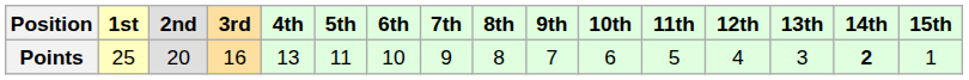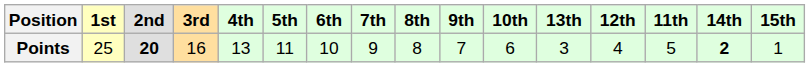 <table class="wikitable" style="font-size:80%; text-align:center">
 <tr>
 <th>Position</th>
 <td style="background:#ffffbf;"> <strong>1st</strong> </td>
 <td style="background:#dfdfdf;"> <strong>2nd</strong> </td>
 <td style="background:#ffdf9f;"> <strong>3rd</strong> </td>
 <td style="background:#dfffdf;"> <strong>4th</strong> </td>
 <td style="background:#dfffdf;"> <strong>5th</strong> </td>
 <td style="background:#dfffdf;"> <strong>6th</strong> </td>
 <td style="background:#dfffdf;"> <strong>7th</strong> </td>
 <td style="background:#dfffdf;"> <strong>8th</strong> </td>
 <td style="background:#dfffdf;"> <strong>9th</strong> </td>
 <td style="background:#dfffdf;"> <strong>10th</strong> </td>
+<td style="background:#dfffdf;"> <strong>13th</strong> </td>
+<td style="background:#dfffdf;"> <strong>12th</strong> </td>
 <td style="background:#dfffdf;"> <strong>11th</strong> </td>
-<td style="background:#dfffdf;"> <strong>12th</strong> </td>
-<td style="background:#dfffdf;"> <strong>13th</strong> </td>
 <td style="background:#dfffdf;"> <strong>14th</strong> </td>
 <td style="background:#dfffdf;"> <strong>15th</strong> </td>
 </tr>
 <tr>
 <th>Points</th>
 <td style="background:#ffffbf;">25</td>
-<td style="background:#dfdfdf;">20</td>
+<td style="background:#dfdfdf;"><strong>20</strong></td>
 <td style="background:#ffdf9f;">16</td>
 <td style="background:#dfffdf;">13</td>
 <td style="background:#dfffdf;">11</td>
 <td style="background:#dfffdf;">10</td>
 <td style="background:#dfffdf;">9</td>
 <td style="background:#dfffdf;">8</td>
 <td style="background:#dfffdf;">7</td>
 <td style="background:#dfffdf;">6</td>
+<td style="background:#dfffdf;">3</td>
+<td style="background:#dfffdf;">4</td>
 <td style="background:#dfffdf;">5</td>
-<td style="background:#dfffdf;">4</td>
-<td style="background:#dfffdf;">3</td>
 <td style="background:#dfffdf;"><strong>2</strong></td>
 <td style="background:#dfffdf;">1</td>
 </tr>
 </table>
